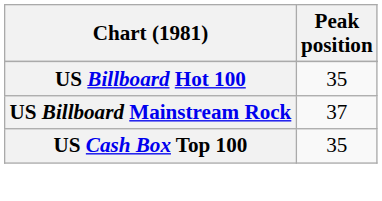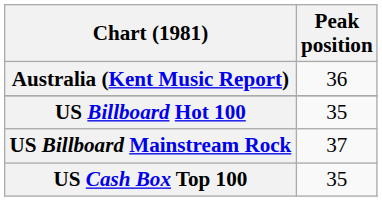 <table class="wikitable sortable plainrowheaders" style="text-align:center">
 <tr>
 <th scope=col>Chart (1981)</th>
 <th scope=col>Peak<br>position</th>
+</tr>
+<tr>
+<th scope=row>Australia (<a href='#'>Kent Music Report</a>)</th>
+<td style="text-align:center;">36</td>
 </tr>
 <tr>
 </tr>
 <tr>
 <th scope=row>US <em><a href='#'>Billboard</a></em> <a href='#'>Hot 100</a></th>
 <td style="text-align:center;">35</td>
 </tr>
 <tr>
 <th scope=row>US <em>Billboard</em> <a href='#'>Mainstream Rock</a></th>
 <td style="text-align:center;">37</td>
 </tr>
 <tr>
 <th scope=row>US <a href='#'><em>Cash Box</em></a> Top 100</th>
 <td align="center">35</td>
 </tr>
 </table>
